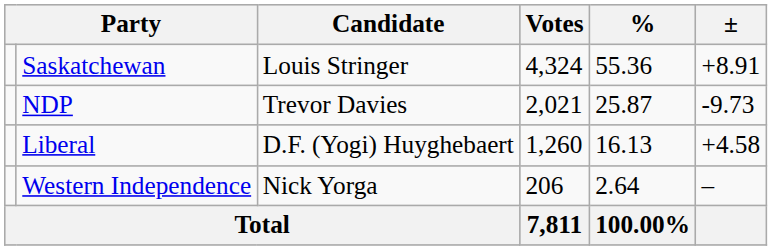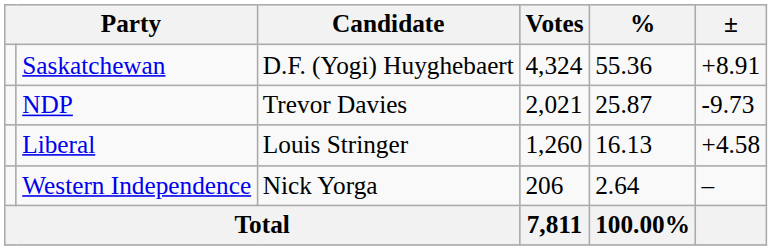 <table class="wikitable">
 <tr>
 <th colspan="2">Party</th>
 <th>Candidate</th>
 <th>Votes</th>
 <th>%</th>
 <th>±</th>
 </tr>
 <tr>
 <td></td>
 <td><a href='#'>Saskatchewan</a></td>
-<td>Louis Stringer</td>
+<td>D.F. (Yogi) Huyghebaert</td>
 <td>4,324</td>
 <td>55.36</td>
 <td>+8.91</td>
 </tr>
 <tr>
 <td></td>
 <td><a href='#'>NDP</a></td>
 <td>Trevor Davies</td>
 <td>2,021</td>
 <td>25.87</td>
 <td>-9.73</td>
 </tr>
 <tr>
 <td></td>
 <td><a href='#'>Liberal</a></td>
-<td>D.F. (Yogi) Huyghebaert</td>
+<td>Louis Stringer</td>
 <td>1,260</td>
 <td>16.13</td>
 <td>+4.58</td>
 </tr>
 <tr>
 <td></td>
 <td><a href='#'>Western Independence</a></td>
 <td>Nick Yorga</td>
 <td>206</td>
 <td>2.64</td>
 <td>–</td>
 </tr>
 <tr>
 <th colspan="3">Total</th>
 <th>7,811</th>
 <th>100.00%</th>
 <th></th>
 </tr>
 </table>
